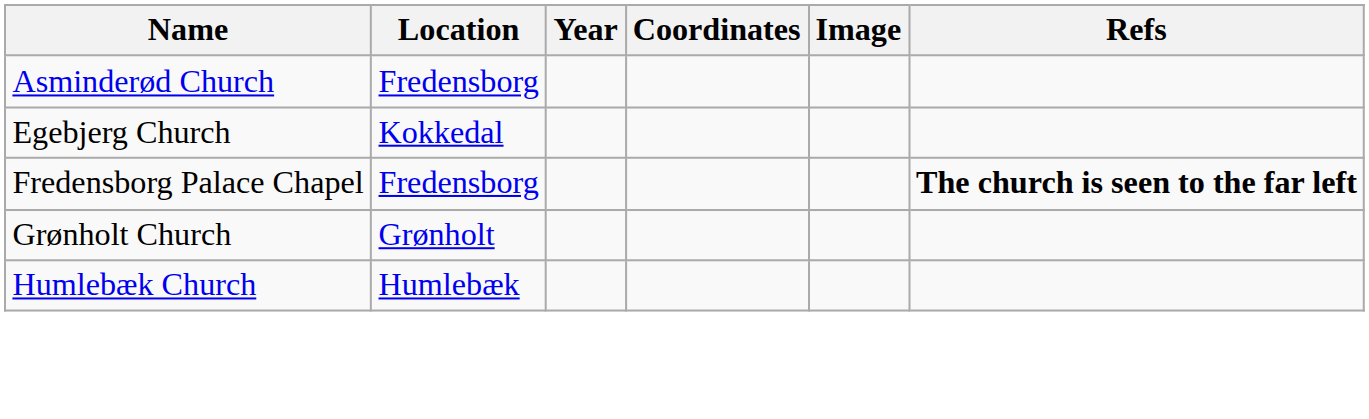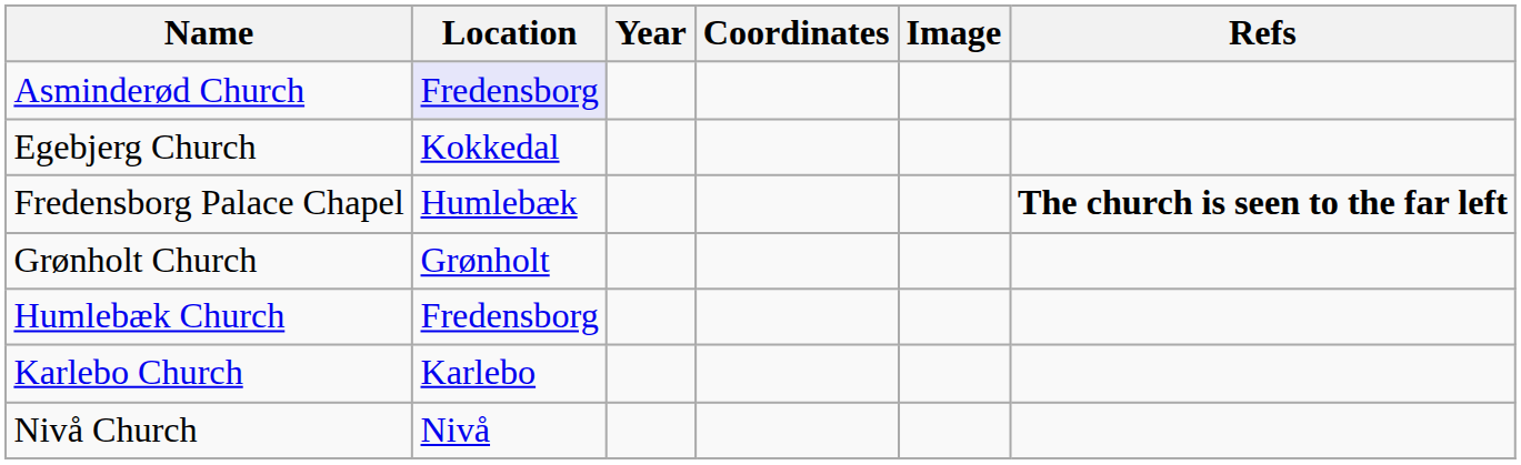 <table class="wikitable sortable">
 <tr>
 <th>Name</th>
 <th>Location</th>
 <th>Year</th>
 <th>Coordinates</th>
 <th>Image</th>
 <th>Refs</th>
 </tr>
 <tr>
 <td><a href='#'>Asminderød Church</a></td>
-<td><a href='#'>Fredensborg</a></td>
+<td style="background: lavender;"><a href='#'>Fredensborg</a></td>
 <td></td>
 <td></td>
 <td></td>
 <td></td>
 </tr>
 <tr>
 <td>Egebjerg Church</td>
 <td><a href='#'>Kokkedal</a></td>
 <td></td>
 <td></td>
 <td></td>
 <td></td>
 </tr>
 <tr>
 <td>Fredensborg Palace Chapel</td>
-<td><a href='#'>Fredensborg</a></td>
+<td><a href='#'>Humlebæk</a></td>
 <td></td>
 <td></td>
 <td></td>
 <td><strong>The church is seen to the far left</strong></td>
 </tr>
 <tr>
 <td>Grønholt Church</td>
 <td><a href='#'>Grønholt</a></td>
 <td></td>
 <td></td>
 <td></td>
 <td></td>
 </tr>
 <tr>
 <td><a href='#'>Humlebæk Church</a></td>
-<td><a href='#'>Humlebæk</a></td>
+<td><a href='#'>Fredensborg</a></td>
+<td></td>
+<td></td>
+<td></td>
+<td></td>
+</tr>
+<tr>
+<td><a href='#'>Karlebo Church</a></td>
+<td><a href='#'>Karlebo</a></td>
+<td></td>
+<td></td>
+<td></td>
+<td></td>
+</tr>
+<tr>
+<td>Nivå Church</td>
+<td><a href='#'>Nivå</a></td>
 <td></td>
 <td></td>
 <td></td>
 <td></td>
 </tr>
 </table>
